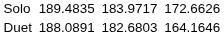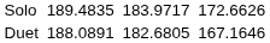 <table>
 <tr>
 <td>Solo</td>
 <td></td>
 <td>189.4835</td>
 <td></td>
 <td>183.9717</td>
 <td></td>
 <td>172.6626</td>
 </tr>
 <tr>
 <td>Duet</td>
 <td></td>
 <td>188.0891</td>
 <td></td>
-<td>182.6803</td>
+<td>182.6805</td>
 <td></td>
-<td>164.1646</td>
+<td>167.1646</td>
 </tr>
 </table>
